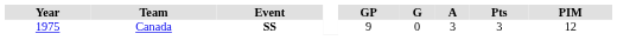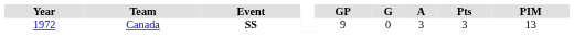 <table border="0" cellpadding="1" cellspacing="0" style="text-align:center; width:50em">
 <tr ALIGN="center" bgcolor="#e0e0e0">
 <th>Year</th>
 <th>Team</th>
 <th>Event</th>
 <th rowspan="99" bgcolor="#ffffff"> </th>
 <th>GP</th>
 <th>G</th>
 <th>A</th>
 <th>Pts</th>
 <th>PIM</th>
 </tr>
 <tr>
-<td><a href='#'>1975</a></td>
+<td><a href='#'>1972</a></td>
 <td><a href='#'>Canada</a></td>
 <td><strong>SS</strong></td>
 <td>9</td>
 <td>0</td>
 <td>3</td>
 <td>3</td>
-<td>12</td>
+<td>13</td>
 </tr>
 </table>
